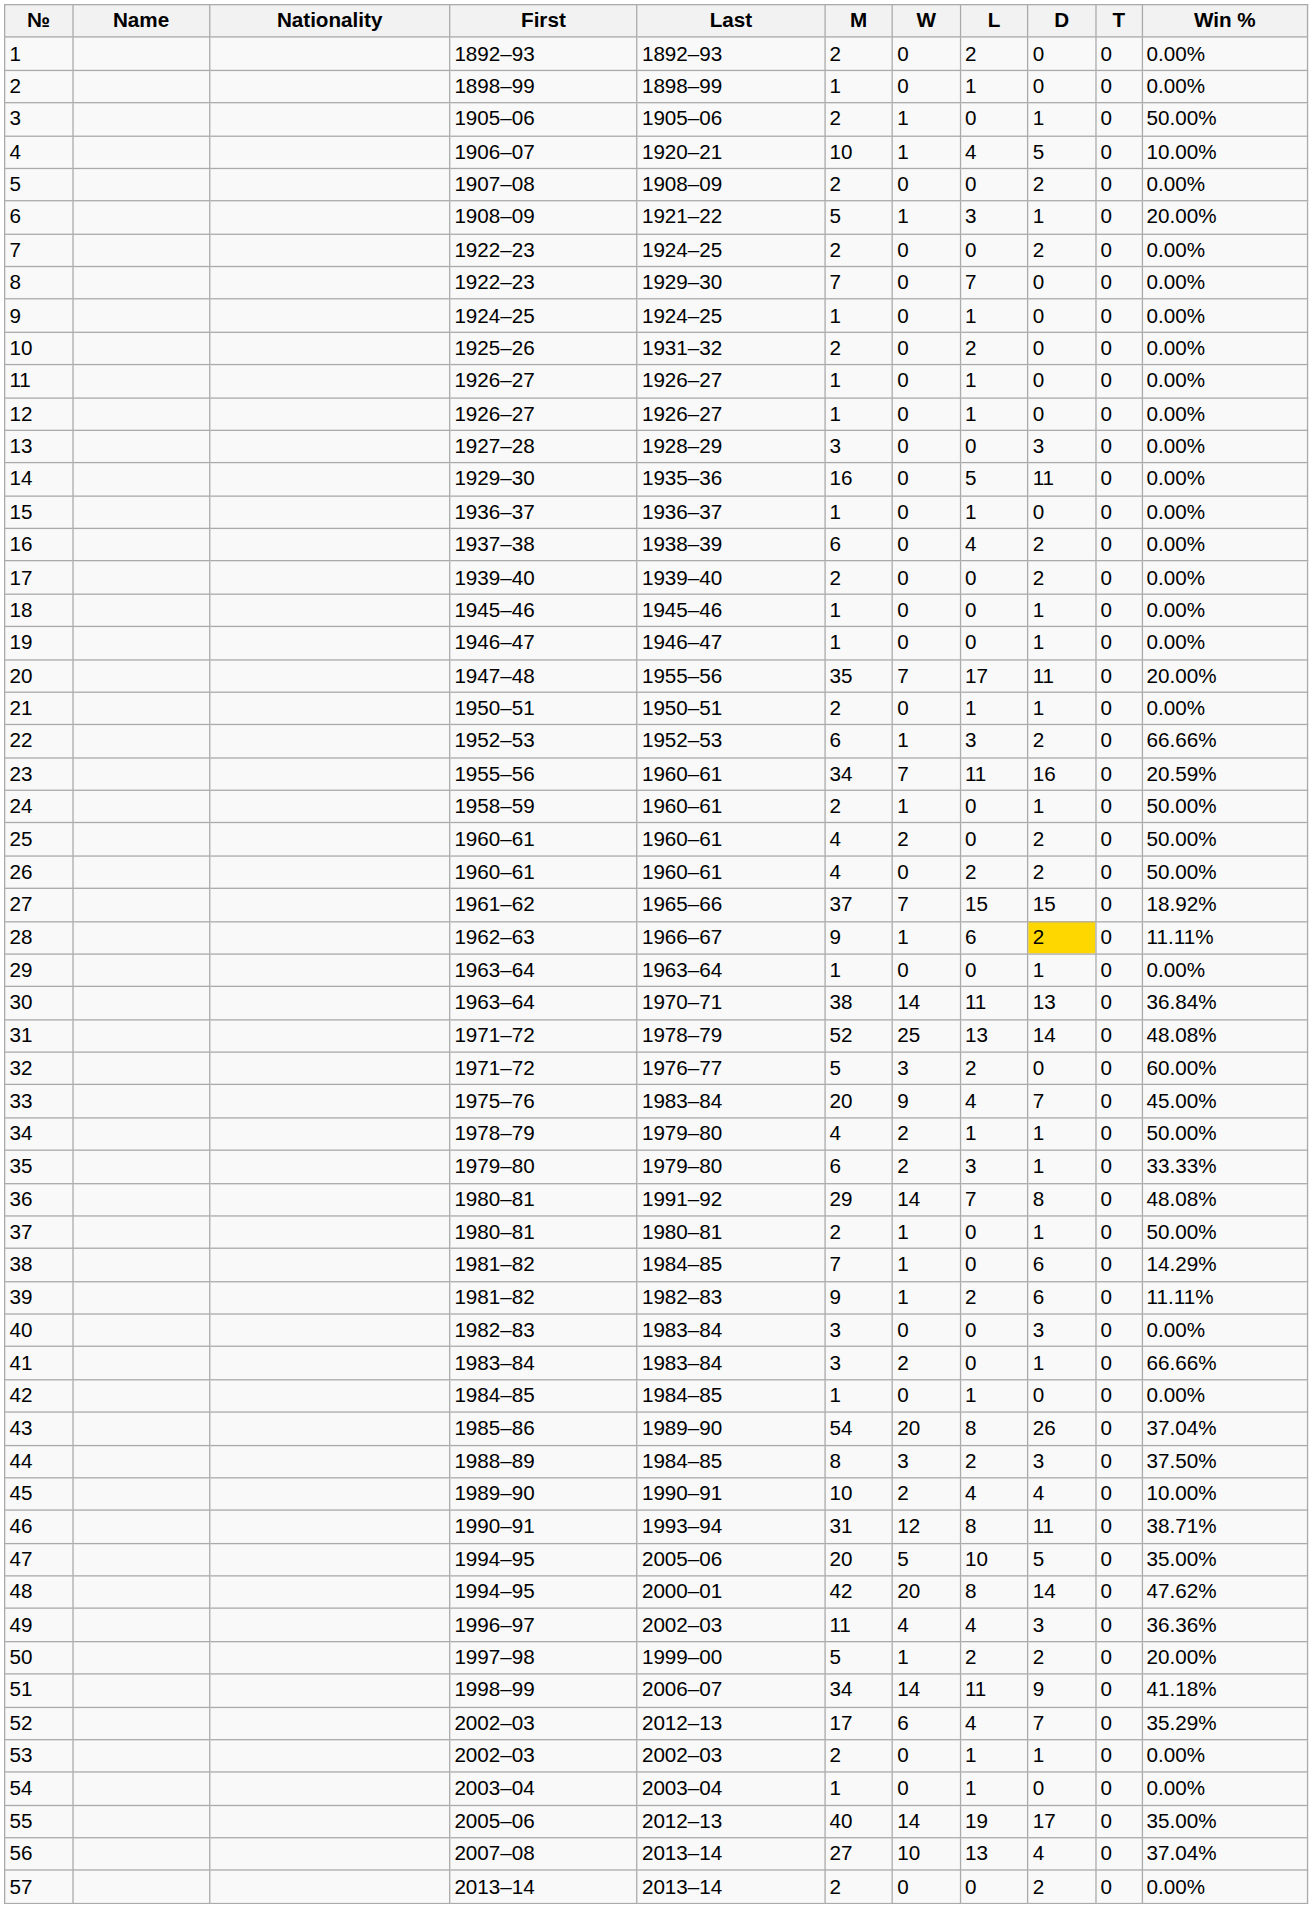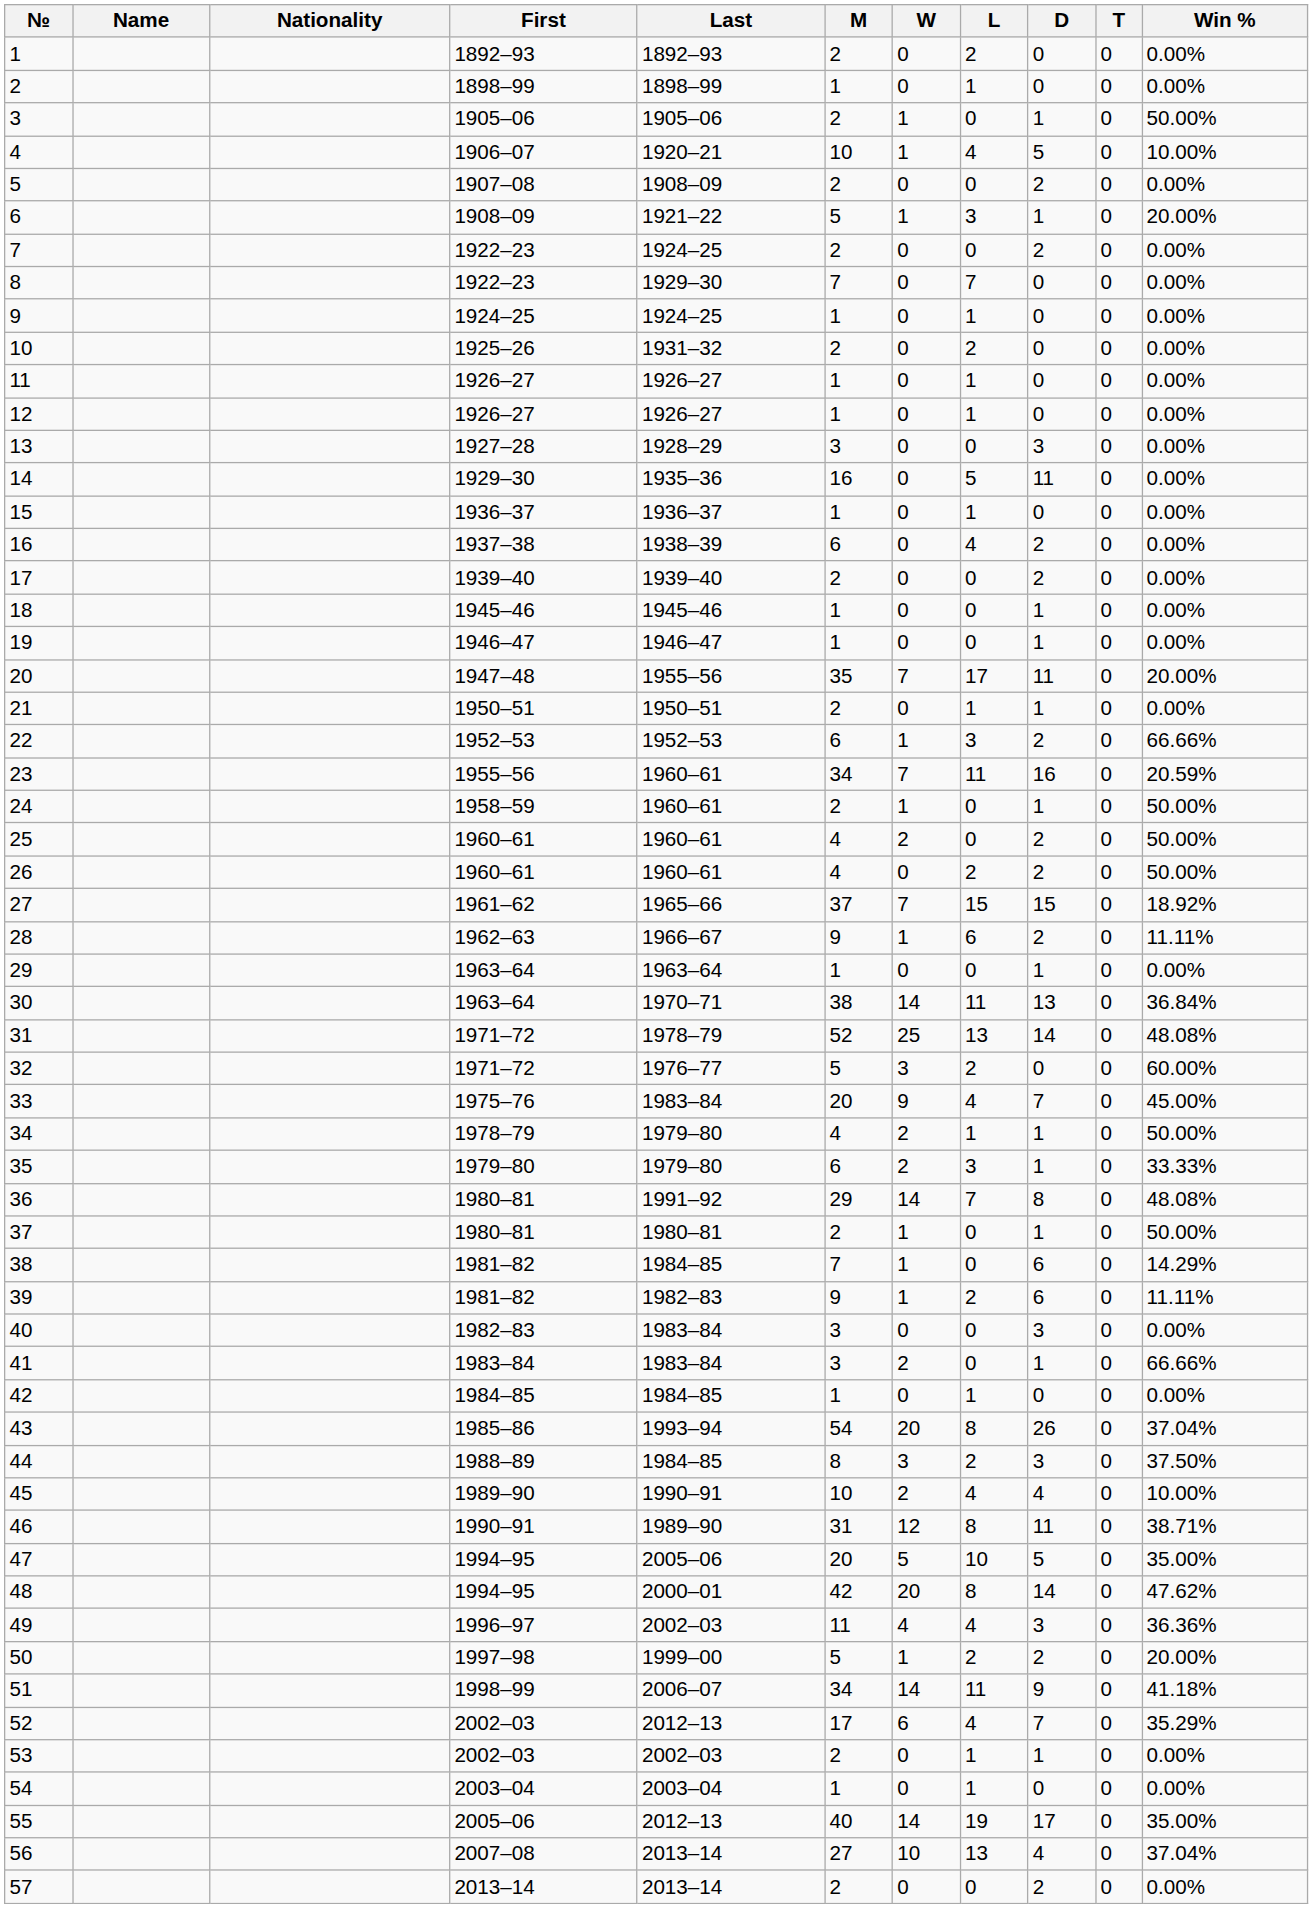 <table class="wikitable sortable" style="width:80%;">
 <tr>
 <th>№</th>
 <th>Name</th>
 <th>Nationality</th>
 <th>First</th>
 <th>Last</th>
 <th>M</th>
 <th>W</th>
 <th>L</th>
 <th>D</th>
 <th>T</th>
 <th>Win %</th>
 </tr>
 <tr>
 <td>1</td>
 <td></td>
 <td></td>
 <td>1892–93</td>
 <td>1892–93</td>
 <td>2</td>
 <td>0</td>
 <td>2</td>
 <td>0</td>
 <td>0</td>
 <td>0.00%</td>
 </tr>
 <tr>
 <td>2</td>
 <td></td>
 <td></td>
 <td>1898–99</td>
 <td>1898–99</td>
 <td>1</td>
 <td>0</td>
 <td>1</td>
 <td>0</td>
 <td>0</td>
 <td>0.00%</td>
 </tr>
 <tr>
 <td>3</td>
 <td></td>
 <td></td>
 <td>1905–06</td>
 <td>1905–06</td>
 <td>2</td>
 <td>1</td>
 <td>0</td>
 <td>1</td>
 <td>0</td>
 <td>50.00%</td>
 </tr>
 <tr>
 <td>4</td>
 <td></td>
 <td></td>
 <td>1906–07</td>
 <td>1920–21</td>
 <td>10</td>
 <td>1</td>
 <td>4</td>
 <td>5</td>
 <td>0</td>
 <td>10.00%</td>
 </tr>
 <tr>
 <td>5</td>
 <td></td>
 <td></td>
 <td>1907–08</td>
 <td>1908–09</td>
 <td>2</td>
 <td>0</td>
 <td>0</td>
 <td>2</td>
 <td>0</td>
 <td>0.00%</td>
 </tr>
 <tr>
 <td>6</td>
 <td></td>
 <td></td>
 <td>1908–09</td>
 <td>1921–22</td>
 <td>5</td>
 <td>1</td>
 <td>3</td>
 <td>1</td>
 <td>0</td>
 <td>20.00%</td>
 </tr>
 <tr>
 <td>7</td>
 <td></td>
 <td></td>
 <td>1922–23</td>
 <td>1924–25</td>
 <td>2</td>
 <td>0</td>
 <td>0</td>
 <td>2</td>
 <td>0</td>
 <td>0.00%</td>
 </tr>
 <tr>
 <td>8</td>
 <td></td>
 <td></td>
 <td>1922–23</td>
 <td>1929–30</td>
 <td>7</td>
 <td>0</td>
 <td>7</td>
 <td>0</td>
 <td>0</td>
 <td>0.00%</td>
 </tr>
 <tr>
 <td>9</td>
 <td></td>
 <td></td>
 <td>1924–25</td>
 <td>1924–25</td>
 <td>1</td>
 <td>0</td>
 <td>1</td>
 <td>0</td>
 <td>0</td>
 <td>0.00%</td>
 </tr>
 <tr>
 <td>10</td>
 <td></td>
 <td></td>
 <td>1925–26</td>
 <td>1931–32</td>
 <td>2</td>
 <td>0</td>
 <td>2</td>
 <td>0</td>
 <td>0</td>
 <td>0.00%</td>
 </tr>
 <tr>
 <td>11</td>
 <td></td>
 <td></td>
 <td>1926–27</td>
 <td>1926–27</td>
 <td>1</td>
 <td>0</td>
 <td>1</td>
 <td>0</td>
 <td>0</td>
 <td>0.00%</td>
 </tr>
 <tr>
 <td>12</td>
 <td></td>
 <td></td>
 <td>1926–27</td>
 <td>1926–27</td>
 <td>1</td>
 <td>0</td>
 <td>1</td>
 <td>0</td>
 <td>0</td>
 <td>0.00%</td>
 </tr>
 <tr>
 <td>13</td>
 <td></td>
 <td></td>
 <td>1927–28</td>
 <td>1928–29</td>
 <td>3</td>
 <td>0</td>
 <td>0</td>
 <td>3</td>
 <td>0</td>
 <td>0.00%</td>
 </tr>
 <tr>
 <td>14</td>
 <td></td>
 <td></td>
 <td>1929–30</td>
 <td>1935–36</td>
 <td>16</td>
 <td>0</td>
 <td>5</td>
 <td>11</td>
 <td>0</td>
 <td>0.00%</td>
 </tr>
 <tr>
 <td>15</td>
 <td></td>
 <td></td>
 <td>1936–37</td>
 <td>1936–37</td>
 <td>1</td>
 <td>0</td>
 <td>1</td>
 <td>0</td>
 <td>0</td>
 <td>0.00%</td>
 </tr>
 <tr>
 <td>16</td>
 <td></td>
 <td></td>
 <td>1937–38</td>
 <td>1938–39</td>
 <td>6</td>
 <td>0</td>
 <td>4</td>
 <td>2</td>
 <td>0</td>
 <td>0.00%</td>
 </tr>
 <tr>
 <td>17</td>
 <td></td>
 <td></td>
 <td>1939–40</td>
 <td>1939–40</td>
 <td>2</td>
 <td>0</td>
 <td>0</td>
 <td>2</td>
 <td>0</td>
 <td>0.00%</td>
 </tr>
 <tr>
 <td>18</td>
 <td></td>
 <td></td>
 <td>1945–46</td>
 <td>1945–46</td>
 <td>1</td>
 <td>0</td>
 <td>0</td>
 <td>1</td>
 <td>0</td>
 <td>0.00%</td>
 </tr>
 <tr>
 <td>19</td>
 <td></td>
 <td></td>
 <td>1946–47</td>
 <td>1946–47</td>
 <td>1</td>
 <td>0</td>
 <td>0</td>
 <td>1</td>
 <td>0</td>
 <td>0.00%</td>
 </tr>
 <tr>
 <td>20</td>
 <td></td>
 <td></td>
 <td>1947–48</td>
 <td>1955–56</td>
 <td>35</td>
 <td>7</td>
 <td>17</td>
 <td>11</td>
 <td>0</td>
 <td>20.00%</td>
 </tr>
 <tr>
 <td>21</td>
 <td></td>
 <td></td>
 <td>1950–51</td>
 <td>1950–51</td>
 <td>2</td>
 <td>0</td>
 <td>1</td>
 <td>1</td>
 <td>0</td>
 <td>0.00%</td>
 </tr>
 <tr>
 <td>22</td>
 <td></td>
 <td></td>
 <td>1952–53</td>
 <td>1952–53</td>
 <td>6</td>
 <td>1</td>
 <td>3</td>
 <td>2</td>
 <td>0</td>
 <td>66.66%</td>
 </tr>
 <tr>
 <td>23</td>
 <td></td>
 <td></td>
 <td>1955–56</td>
 <td>1960–61</td>
 <td>34</td>
 <td>7</td>
 <td>11</td>
 <td>16</td>
 <td>0</td>
 <td>20.59%</td>
 </tr>
 <tr>
 <td>24</td>
 <td></td>
 <td></td>
 <td>1958–59</td>
 <td>1960–61</td>
 <td>2</td>
 <td>1</td>
 <td>0</td>
 <td>1</td>
 <td>0</td>
 <td>50.00%</td>
 </tr>
 <tr>
 <td>25</td>
 <td></td>
 <td></td>
 <td>1960–61</td>
 <td>1960–61</td>
 <td>4</td>
 <td>2</td>
 <td>0</td>
 <td>2</td>
 <td>0</td>
 <td>50.00%</td>
 </tr>
 <tr>
 <td>26</td>
 <td></td>
 <td></td>
 <td>1960–61</td>
 <td>1960–61</td>
 <td>4</td>
 <td>0</td>
 <td>2</td>
 <td>2</td>
 <td>0</td>
 <td>50.00%</td>
 </tr>
 <tr>
 <td>27</td>
 <td></td>
 <td></td>
 <td>1961–62</td>
 <td>1965–66</td>
 <td>37</td>
 <td>7</td>
 <td>15</td>
 <td>15</td>
 <td>0</td>
 <td>18.92%</td>
 </tr>
 <tr>
 <td>28</td>
 <td></td>
 <td></td>
 <td>1962–63</td>
 <td>1966–67</td>
 <td>9</td>
 <td>1</td>
 <td>6</td>
-<td style="background: gold;">2</td>
+<td>2</td>
 <td>0</td>
 <td>11.11%</td>
 </tr>
 <tr>
 <td>29</td>
 <td></td>
 <td></td>
 <td>1963–64</td>
 <td>1963–64</td>
 <td>1</td>
 <td>0</td>
 <td>0</td>
 <td>1</td>
 <td>0</td>
 <td>0.00%</td>
 </tr>
 <tr>
 <td>30</td>
 <td></td>
 <td></td>
 <td>1963–64</td>
 <td>1970–71</td>
 <td>38</td>
 <td>14</td>
 <td>11</td>
 <td>13</td>
 <td>0</td>
 <td>36.84%</td>
 </tr>
 <tr>
 <td>31</td>
 <td></td>
 <td></td>
 <td>1971–72</td>
 <td>1978–79</td>
 <td>52</td>
 <td>25</td>
 <td>13</td>
 <td>14</td>
 <td>0</td>
 <td>48.08%</td>
 </tr>
 <tr>
 <td>32</td>
 <td></td>
 <td></td>
 <td>1971–72</td>
 <td>1976–77</td>
 <td>5</td>
 <td>3</td>
 <td>2</td>
 <td>0</td>
 <td>0</td>
 <td>60.00%</td>
 </tr>
 <tr>
 <td>33</td>
 <td></td>
 <td></td>
 <td>1975–76</td>
 <td>1983–84</td>
 <td>20</td>
 <td>9</td>
 <td>4</td>
 <td>7</td>
 <td>0</td>
 <td>45.00%</td>
 </tr>
 <tr>
 <td>34</td>
 <td></td>
 <td></td>
 <td>1978–79</td>
 <td>1979–80</td>
 <td>4</td>
 <td>2</td>
 <td>1</td>
 <td>1</td>
 <td>0</td>
 <td>50.00%</td>
 </tr>
 <tr>
 <td>35</td>
 <td></td>
 <td></td>
 <td>1979–80</td>
 <td>1979–80</td>
 <td>6</td>
 <td>2</td>
 <td>3</td>
 <td>1</td>
 <td>0</td>
 <td>33.33%</td>
 </tr>
 <tr>
 <td>36</td>
 <td></td>
 <td></td>
 <td>1980–81</td>
 <td>1991–92</td>
 <td>29</td>
 <td>14</td>
 <td>7</td>
 <td>8</td>
 <td>0</td>
 <td>48.08%</td>
 </tr>
 <tr>
 <td>37</td>
 <td></td>
 <td></td>
 <td>1980–81</td>
 <td>1980–81</td>
 <td>2</td>
 <td>1</td>
 <td>0</td>
 <td>1</td>
 <td>0</td>
 <td>50.00%</td>
 </tr>
 <tr>
 <td>38</td>
 <td></td>
 <td></td>
 <td>1981–82</td>
 <td>1984–85</td>
 <td>7</td>
 <td>1</td>
 <td>0</td>
 <td>6</td>
 <td>0</td>
 <td>14.29%</td>
 </tr>
 <tr>
 <td>39</td>
 <td></td>
 <td></td>
 <td>1981–82</td>
 <td>1982–83</td>
 <td>9</td>
 <td>1</td>
 <td>2</td>
 <td>6</td>
 <td>0</td>
 <td>11.11%</td>
 </tr>
 <tr>
 <td>40</td>
 <td></td>
 <td></td>
 <td>1982–83</td>
 <td>1983–84</td>
 <td>3</td>
 <td>0</td>
 <td>0</td>
 <td>3</td>
 <td>0</td>
 <td>0.00%</td>
 </tr>
 <tr>
 <td>41</td>
 <td></td>
 <td></td>
 <td>1983–84</td>
 <td>1983–84</td>
 <td>3</td>
 <td>2</td>
 <td>0</td>
 <td>1</td>
 <td>0</td>
 <td>66.66%</td>
 </tr>
 <tr>
 <td>42</td>
 <td></td>
 <td></td>
 <td>1984–85</td>
 <td>1984–85</td>
 <td>1</td>
 <td>0</td>
 <td>1</td>
 <td>0</td>
 <td>0</td>
 <td>0.00%</td>
 </tr>
 <tr>
 <td>43</td>
 <td></td>
 <td></td>
 <td>1985–86</td>
-<td>1989–90</td>
+<td>1993–94</td>
 <td>54</td>
 <td>20</td>
 <td>8</td>
 <td>26</td>
 <td>0</td>
 <td>37.04%</td>
 </tr>
 <tr>
 <td>44</td>
 <td></td>
 <td></td>
 <td>1988–89</td>
 <td>1984–85</td>
 <td>8</td>
 <td>3</td>
 <td>2</td>
 <td>3</td>
 <td>0</td>
 <td>37.50%</td>
 </tr>
 <tr>
 <td>45</td>
 <td></td>
 <td></td>
 <td>1989–90</td>
 <td>1990–91</td>
 <td>10</td>
 <td>2</td>
 <td>4</td>
 <td>4</td>
 <td>0</td>
 <td>10.00%</td>
 </tr>
 <tr>
 <td>46</td>
 <td></td>
 <td></td>
 <td>1990–91</td>
-<td>1993–94</td>
+<td>1989–90</td>
 <td>31</td>
 <td>12</td>
 <td>8</td>
 <td>11</td>
 <td>0</td>
 <td>38.71%</td>
 </tr>
 <tr>
 <td>47</td>
 <td></td>
 <td></td>
 <td>1994–95</td>
 <td>2005–06</td>
 <td>20</td>
 <td>5</td>
 <td>10</td>
 <td>5</td>
 <td>0</td>
 <td>35.00%</td>
 </tr>
 <tr>
 <td>48</td>
 <td></td>
 <td></td>
 <td>1994–95</td>
 <td>2000–01</td>
 <td>42</td>
 <td>20</td>
 <td>8</td>
 <td>14</td>
 <td>0</td>
 <td>47.62%</td>
 </tr>
 <tr>
 <td>49</td>
 <td></td>
 <td></td>
 <td>1996–97</td>
 <td>2002–03</td>
 <td>11</td>
 <td>4</td>
 <td>4</td>
 <td>3</td>
 <td>0</td>
 <td>36.36%</td>
 </tr>
 <tr>
 <td>50</td>
 <td></td>
 <td></td>
 <td>1997–98</td>
 <td>1999–00</td>
 <td>5</td>
 <td>1</td>
 <td>2</td>
 <td>2</td>
 <td>0</td>
 <td>20.00%</td>
 </tr>
 <tr>
 <td>51</td>
 <td></td>
 <td></td>
 <td>1998–99</td>
 <td>2006–07</td>
 <td>34</td>
 <td>14</td>
 <td>11</td>
 <td>9</td>
 <td>0</td>
 <td>41.18%</td>
 </tr>
 <tr>
 <td>52</td>
 <td></td>
 <td></td>
 <td>2002–03</td>
 <td>2012–13</td>
 <td>17</td>
 <td>6</td>
 <td>4</td>
 <td>7</td>
 <td>0</td>
 <td>35.29%</td>
 </tr>
 <tr>
 <td>53</td>
 <td></td>
 <td></td>
 <td>2002–03</td>
 <td>2002–03</td>
 <td>2</td>
 <td>0</td>
 <td>1</td>
 <td>1</td>
 <td>0</td>
 <td>0.00%</td>
 </tr>
 <tr>
 <td>54</td>
 <td></td>
 <td></td>
 <td>2003–04</td>
 <td>2003–04</td>
 <td>1</td>
 <td>0</td>
 <td>1</td>
 <td>0</td>
 <td>0</td>
 <td>0.00%</td>
 </tr>
 <tr>
 <td>55</td>
 <td></td>
 <td></td>
 <td>2005–06</td>
 <td>2012–13</td>
 <td>40</td>
 <td>14</td>
 <td>19</td>
 <td>17</td>
 <td>0</td>
 <td>35.00%</td>
 </tr>
 <tr>
 <td>56</td>
 <td></td>
 <td></td>
 <td>2007–08</td>
 <td>2013–14</td>
 <td>27</td>
 <td>10</td>
 <td>13</td>
 <td>4</td>
 <td>0</td>
 <td>37.04%</td>
 </tr>
 <tr>
 <td>57</td>
 <td></td>
 <td></td>
 <td>2013–14</td>
 <td>2013–14</td>
 <td>2</td>
 <td>0</td>
 <td>0</td>
 <td>2</td>
 <td>0</td>
 <td>0.00%</td>
 </tr>
 </table>
